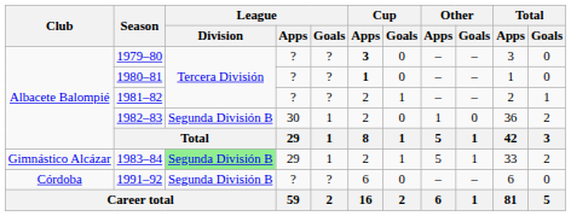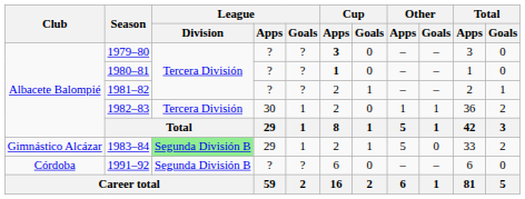 <table class="wikitable" style="text-align: center;">
 <tr>
 <th rowspan="2">Club</th>
 <th rowspan="2">Season</th>
 <th colspan="3">League</th>
 <th colspan="2">Cup</th>
 <th colspan="2">Other</th>
 <th colspan="2">Total</th>
 </tr>
 <tr>
 <th>Division</th>
 <th>Apps</th>
 <th>Goals</th>
 <th>Apps</th>
 <th>Goals</th>
 <th>Apps</th>
 <th>Goals</th>
 <th>Apps</th>
 <th>Goals</th>
 </tr>
 <tr>
 <td rowspan="5" valign="center"><a href='#'>Albacete Balompié</a></td>
 <td><a href='#'>1979–80</a></td>
 <td rowspan="3"><a href='#'>Tercera División</a></td>
 <td>?</td>
 <td>?</td>
 <td><strong>3</strong></td>
 <td>0</td>
 <td>–</td>
 <td>–</td>
 <td>3</td>
 <td>0</td>
 </tr>
 <tr>
 <td><a href='#'>1980–81</a></td>
 <td>?</td>
 <td>?</td>
 <td><strong>1</strong></td>
 <td>0</td>
 <td>–</td>
 <td>–</td>
 <td>1</td>
 <td>0</td>
 </tr>
 <tr>
 <td><a href='#'>1981–82</a></td>
 <td>?</td>
 <td>?</td>
 <td>2</td>
 <td>1</td>
 <td>–</td>
 <td>–</td>
 <td>2</td>
 <td>1</td>
 </tr>
 <tr>
 <td><a href='#'>1982–83</a></td>
-<td><a href='#'>Segunda División B</a></td>
+<td><a href='#'>Tercera División</a></td>
 <td>30</td>
 <td>1</td>
 <td>2</td>
 <td>0</td>
 <td>1</td>
-<td>0</td>
+<td>1</td>
 <td>36</td>
 <td>2</td>
 </tr>
 <tr>
 <th colspan="2">Total</th>
 <th>29</th>
 <th>1</th>
 <th>8</th>
 <th>1</th>
 <th>5</th>
 <th>1</th>
 <th>42</th>
 <th>3</th>
 </tr>
 <tr>
 <td valign="center"><a href='#'>Gimnástico Alcázar</a></td>
 <td><a href='#'>1983–84</a></td>
 <td style="background: lightgreen;"><a href='#'>Segunda División B</a></td>
 <td>29</td>
 <td>1</td>
 <td>2</td>
 <td>1</td>
 <td>5</td>
-<td>1</td>
+<td>0</td>
 <td>33</td>
 <td>2</td>
 </tr>
 <tr>
 <td valign="center"><a href='#'>Córdoba</a></td>
 <td><a href='#'>1991–92</a></td>
 <td><a href='#'>Segunda División B</a></td>
 <td>?</td>
 <td>?</td>
 <td>6</td>
 <td>0</td>
 <td>–</td>
 <td>–</td>
 <td>6</td>
 <td>0</td>
 </tr>
 <tr>
 <th colspan="3">Career total</th>
 <th>59</th>
 <th>2</th>
 <th>16</th>
 <th>2</th>
 <th>6</th>
 <th>1</th>
 <th>81</th>
 <th>5</th>
 </tr>
 </table>
